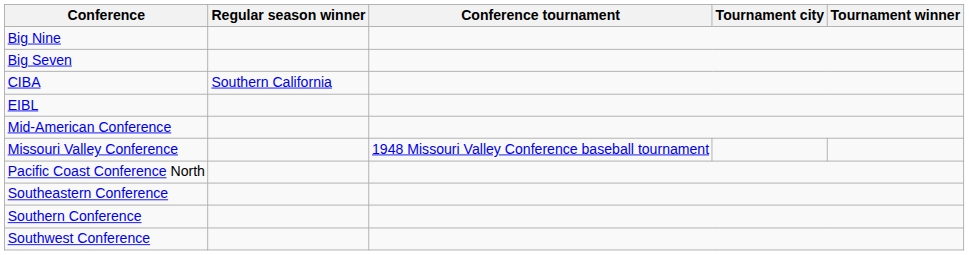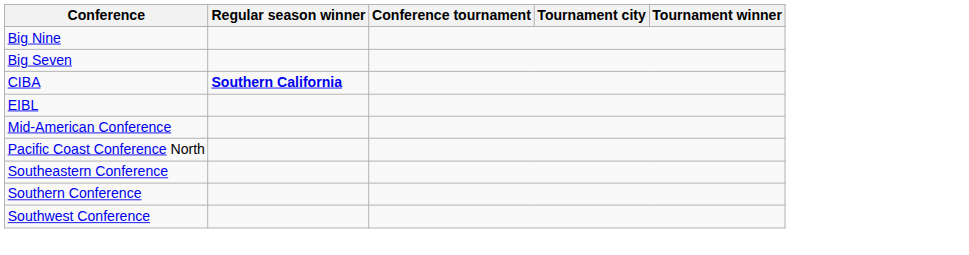 <table class="wikitable">
 <tr>
 <th>Conference</th>
 <th>Regular season winner</th>
 <th>Conference tournament</th>
 <th>Tournament city</th>
 <th>Tournament winner</th>
 </tr>
 <tr>
 <td><a href='#'>Big Nine</a></td>
 <td></td>
 <td colspan=3></td>
 </tr>
 <tr>
 <td><a href='#'>Big Seven</a></td>
 <td></td>
 <td colspan=3></td>
 </tr>
 <tr>
 <td><a href='#'>CIBA</a></td>
-<td><a href='#'>Southern California</a></td>
+<td><strong><a href='#'>Southern California</a></strong></td>
 <td colspan=3></td>
 </tr>
 <tr>
 <td><a href='#'>EIBL</a></td>
 <td></td>
 <td colspan=3></td>
 </tr>
 <tr>
 <td><a href='#'>Mid-American Conference</a></td>
 <td></td>
 <td colspan=3></td>
-</tr>
-<tr>
-<td><a href='#'>Missouri Valley Conference</a></td>
-<td></td>
-<td><a href='#'>1948 Missouri Valley Conference baseball tournament</a></td>
-<td></td>
-<td></td>
 </tr>
 <tr>
 <td><a href='#'>Pacific Coast Conference</a> North</td>
 <td></td>
 <td colspan=3></td>
 </tr>
 <tr>
 <td><a href='#'>Southeastern Conference</a></td>
 <td></td>
 <td colspan=3></td>
 </tr>
 <tr>
 <td><a href='#'>Southern Conference</a></td>
 <td></td>
 <td colspan=3></td>
 </tr>
 <tr>
 <td><a href='#'>Southwest Conference</a></td>
 <td></td>
 <td colspan=3></td>
 </tr>
 </table>
